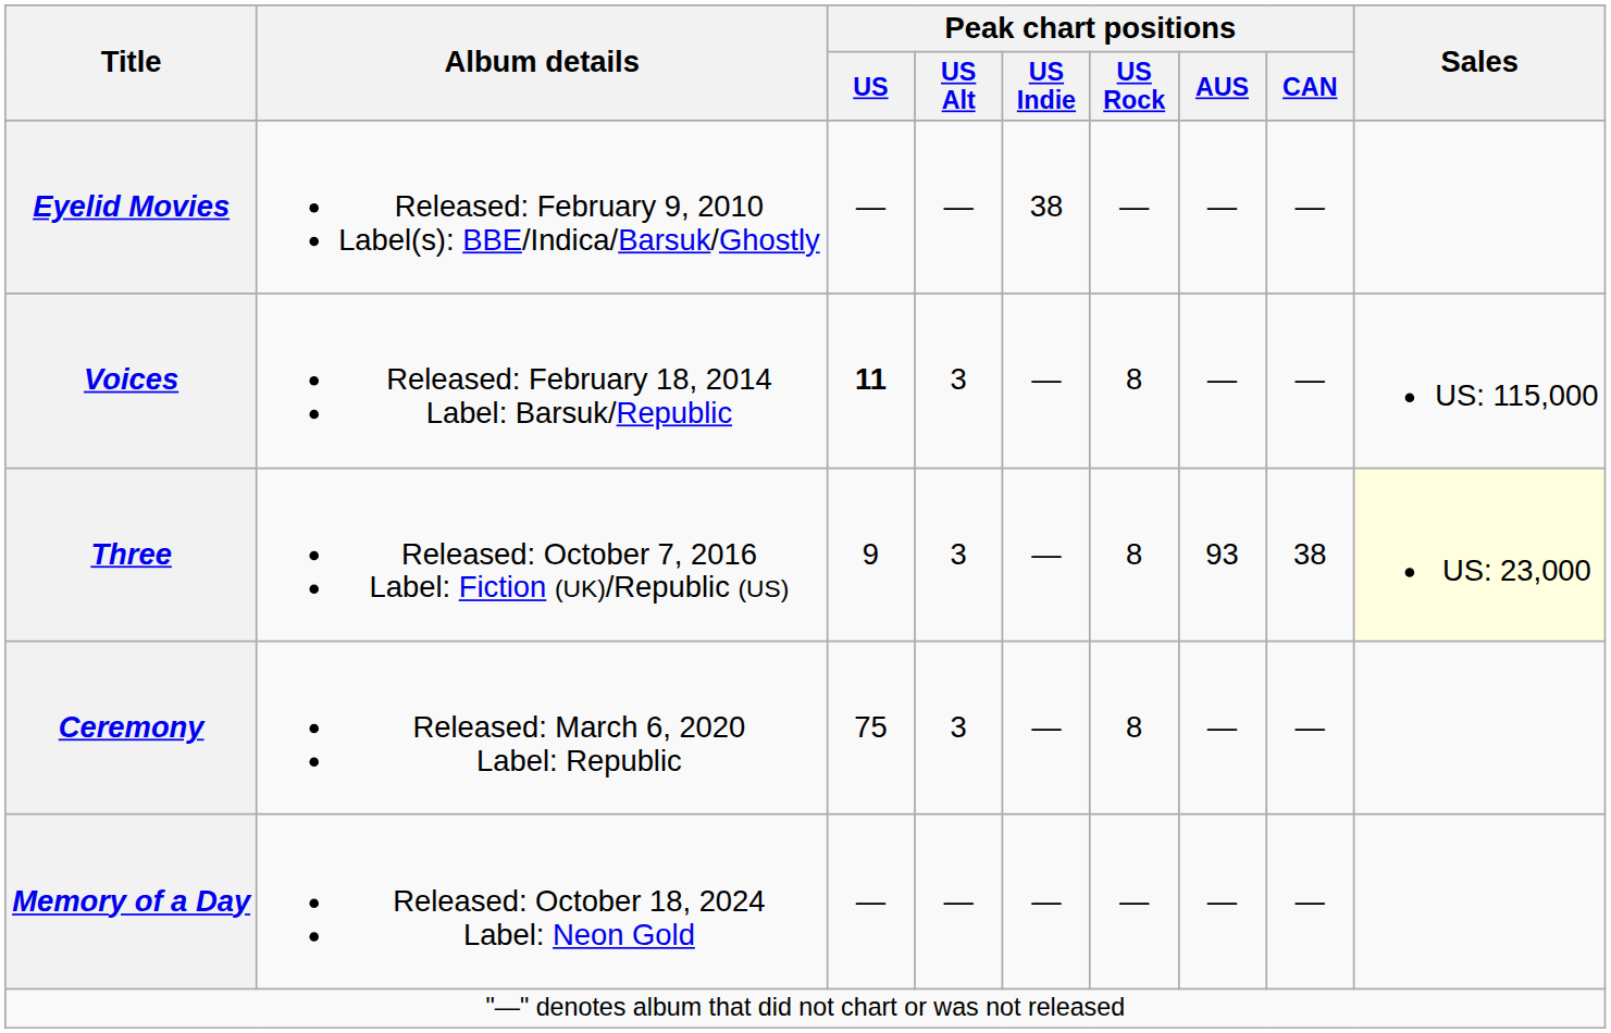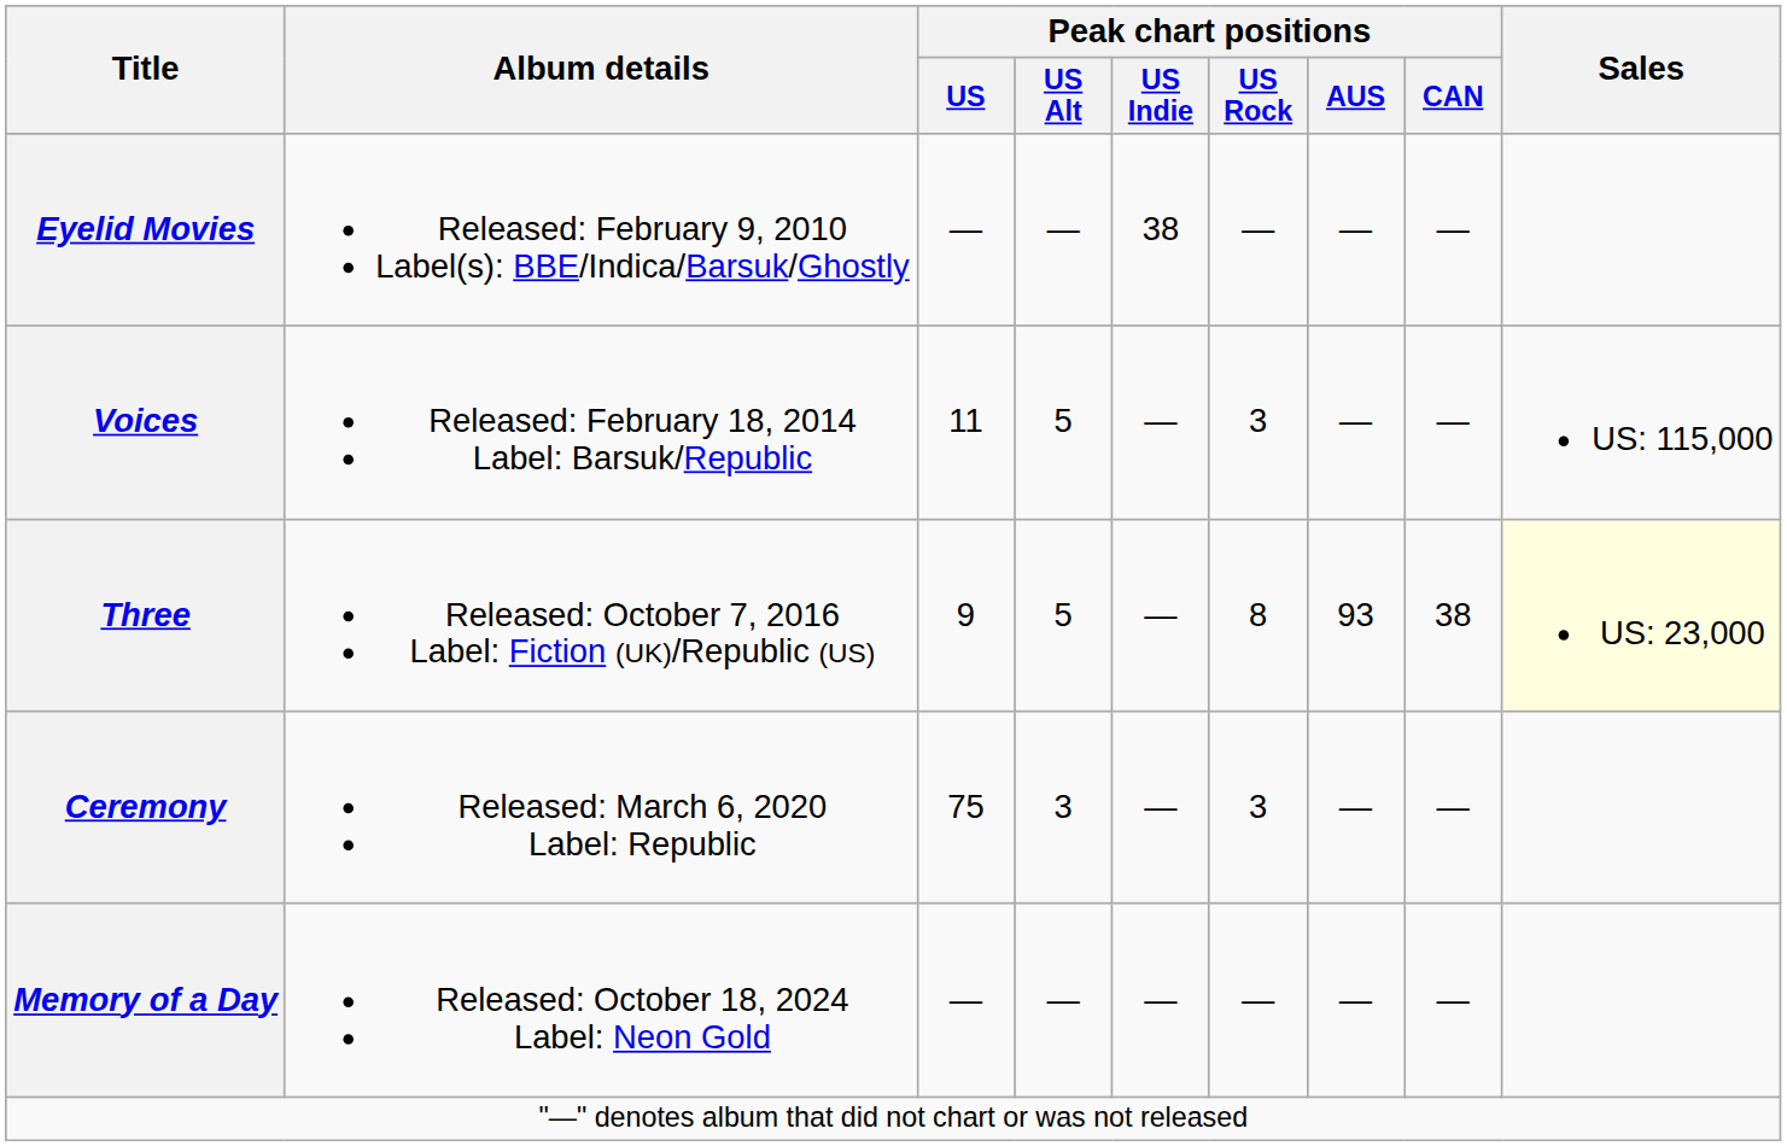 <table class="wikitable plainrowheaders" style="text-align:center;">
 <tr>
 <th scope="col" rowspan="2">Title</th>
 <th scope="col" rowspan="2">Album details</th>
 <th scope="col" colspan="6">Peak chart positions</th>
 <th scope="col" rowspan="2">Sales</th>
 </tr>
 <tr>
 <th scope="col" style="width:3em;font-size:85%;"><a href='#'>US</a><br></th>
 <th scope="col" style="width:3em;font-size:85%;"><a href='#'>US<br>Alt</a><br></th>
 <th scope="col" style="width:3em;font-size:85%;"><a href='#'>US<br>Indie</a><br></th>
 <th scope="col" style="width:3em;font-size:85%;"><a href='#'>US<br>Rock</a><br></th>
 <th scope="col" style="width:3em;font-size:85%;"><a href='#'>AUS</a><br></th>
 <th scope="col" style="width:3em;font-size:85%;"><a href='#'>CAN</a><br></th>
 </tr>
 <tr>
 <th scope="row"><em><a href='#'>Eyelid Movies</a></em></th>
 <td><br><ul><li>Released: February 9, 2010</li><li>Label(s): <a href='#'>BBE</a>/Indica/<a href='#'>Barsuk</a>/<a href='#'>Ghostly</a></li></ul></td>
 <td>—</td>
 <td>—</td>
 <td>38</td>
 <td>—</td>
 <td>—</td>
 <td>—</td>
 <td></td>
 </tr>
 <tr>
 <th scope="row"><em><a href='#'>Voices</a></em></th>
 <td><br><ul><li>Released: February 18, 2014</li><li>Label: Barsuk/<a href='#'>Republic</a></li></ul></td>
-<td><strong>11</strong></td>
+<td>11</td>
+<td>5</td>
+<td>—</td>
 <td>3</td>
-<td>—</td>
-<td>8</td>
 <td>—</td>
 <td>—</td>
 <td><br><ul><li>US: 115,000</li></ul></td>
 </tr>
 <tr>
 <th scope="row"><em><a href='#'>Three</a></em></th>
 <td><br><ul><li>Released: October 7, 2016</li><li>Label: <a href='#'>Fiction</a> <small>(UK)</small>/Republic <small>(US)</small></li></ul></td>
 <td>9</td>
-<td>3</td>
+<td>5</td>
 <td>—</td>
 <td>8</td>
 <td>93</td>
 <td>38</td>
 <td style="background: lightyellow;"><br><ul><li>US: 23,000</li></ul></td>
 </tr>
 <tr>
 <th scope="row"><em><a href='#'>Ceremony</a></em></th>
 <td><br><ul><li>Released: March 6, 2020</li><li>Label: Republic</li></ul></td>
 <td>75</td>
 <td>3</td>
 <td>—</td>
-<td>8</td>
+<td>3</td>
 <td>—</td>
 <td>—</td>
 <td></td>
 </tr>
 <tr>
 <th scope="row"><em><a href='#'>Memory of a Day</a></em></th>
 <td><br><ul><li>Released: October 18, 2024</li><li>Label: <a href='#'>Neon Gold</a></li></ul></td>
 <td>—</td>
 <td>—</td>
 <td>—</td>
 <td>—</td>
 <td>—</td>
 <td>—</td>
 <td></td>
 </tr>
 <tr>
 <td colspan="18" style="text-align:center; font-size:85%;">"—" denotes album that did not chart or was not released</td>
 </tr>
 </table>
